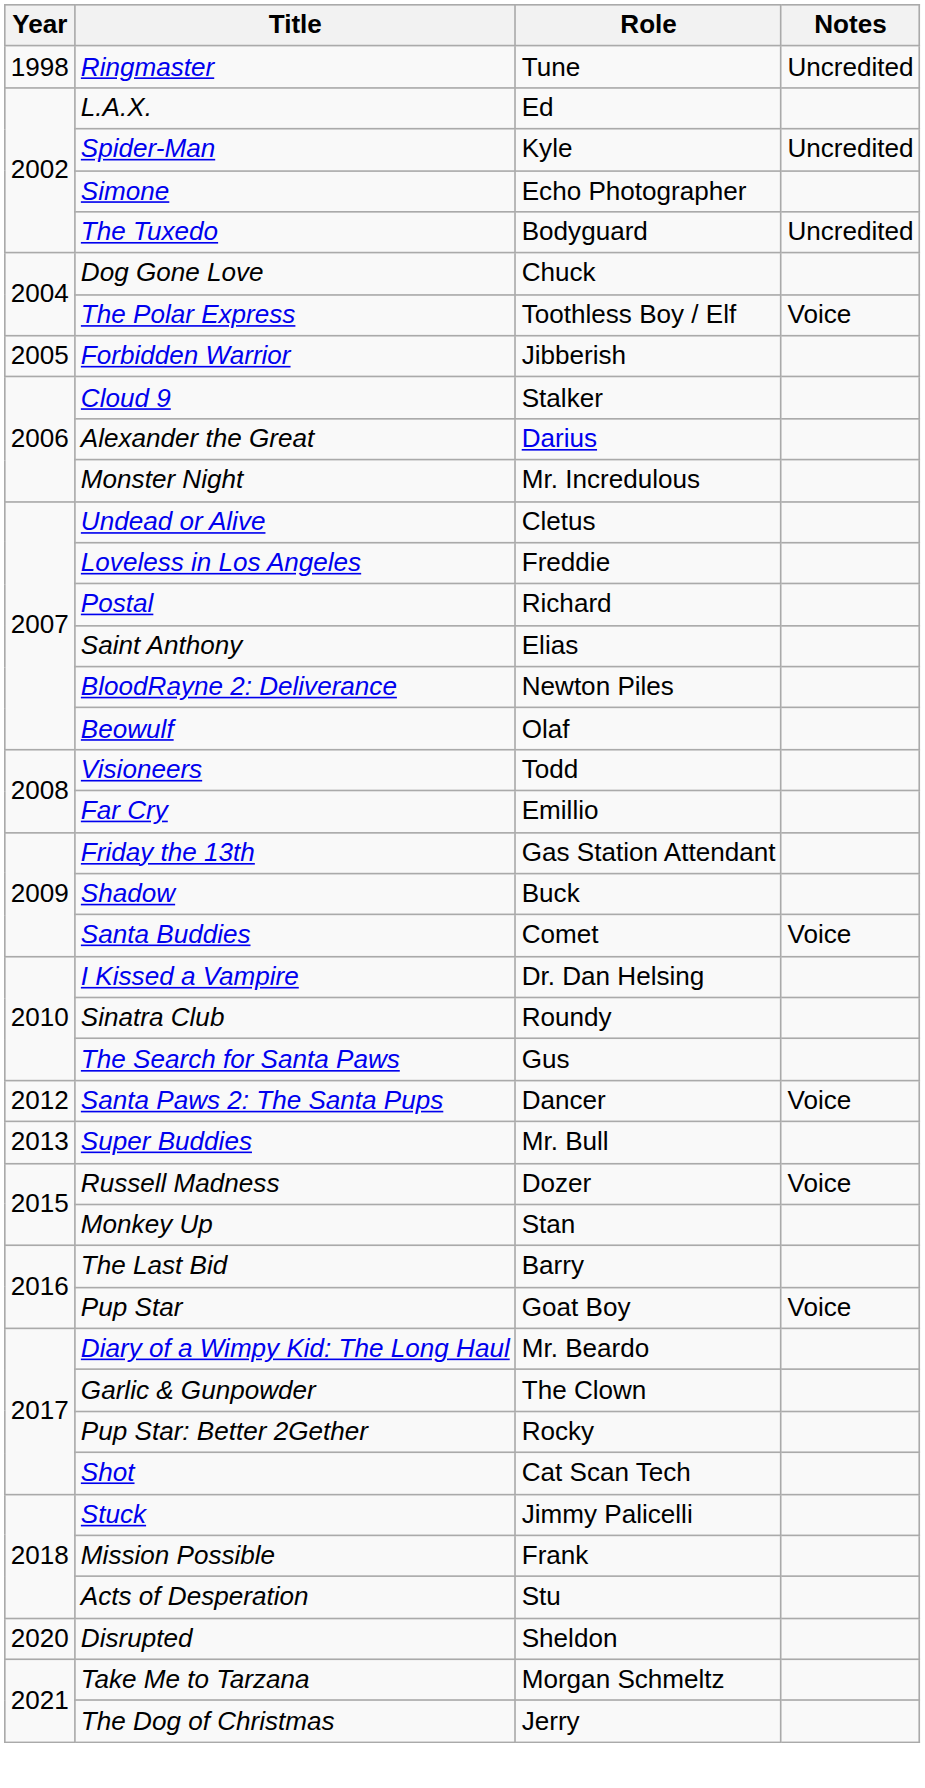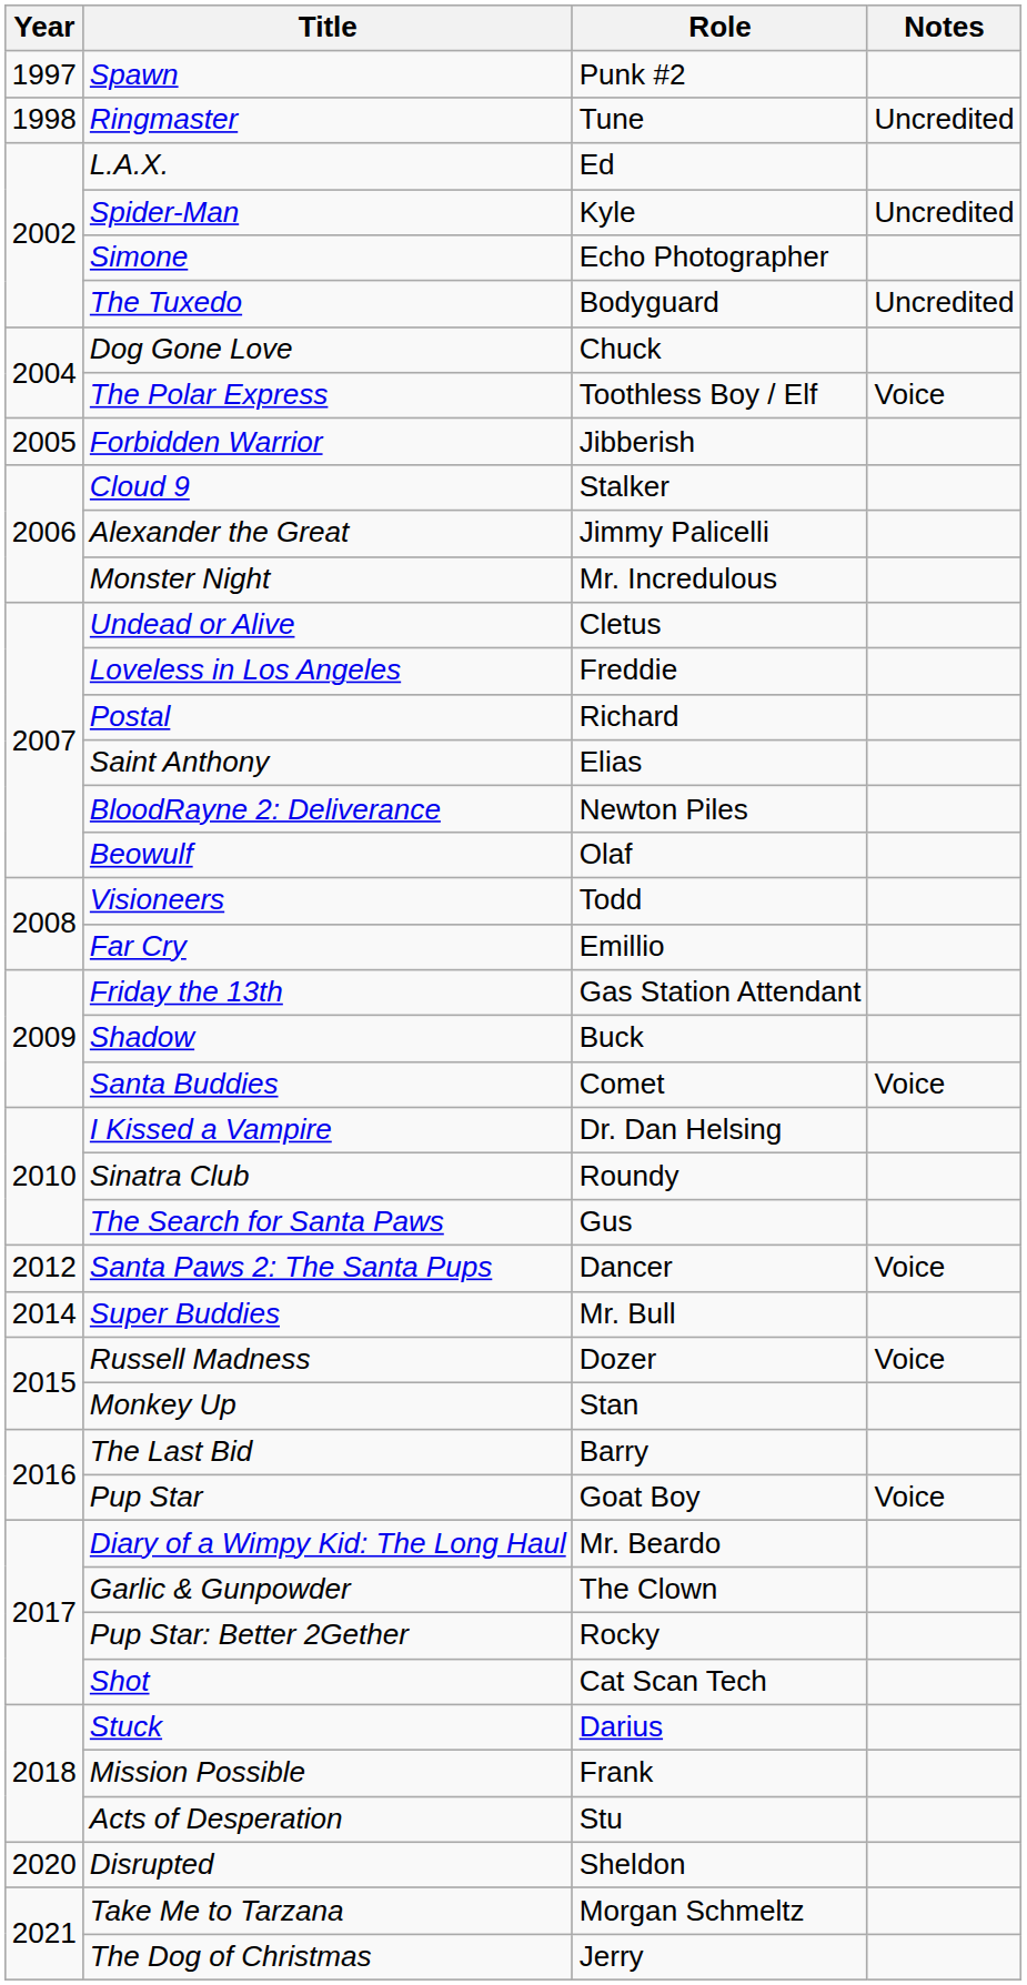 <table class="wikitable sortable">
 <tr>
 <th>Year</th>
 <th>Title</th>
 <th>Role</th>
 <th>Notes</th>
+</tr>
+<tr>
+<td>1997</td>
+<td><a href='#'><em>Spawn</em></a></td>
+<td>Punk #2</td>
+<td></td>
 </tr>
 <tr>
 <td>1998</td>
 <td><a href='#'><em>Ringmaster</em></a></td>
 <td>Tune</td>
 <td>Uncredited</td>
 </tr>
 <tr>
 <td rowspan=4>2002</td>
 <td><em>L.A.X.</em></td>
 <td>Ed</td>
 <td></td>
 </tr>
 <tr>
 <td><a href='#'><em>Spider-Man</em></a></td>
 <td>Kyle</td>
 <td>Uncredited</td>
 </tr>
 <tr>
 <td><a href='#'><em>Simone</em></a></td>
 <td>Echo Photographer</td>
 <td></td>
 </tr>
 <tr>
 <td><em><a href='#'>The Tuxedo</a></em></td>
 <td>Bodyguard</td>
 <td>Uncredited</td>
 </tr>
 <tr>
 <td rowspan=2>2004</td>
 <td><em>Dog Gone Love</em></td>
 <td>Chuck</td>
 <td></td>
 </tr>
 <tr>
 <td><a href='#'><em>The Polar Express</em></a></td>
 <td>Toothless Boy / Elf</td>
 <td>Voice</td>
 </tr>
 <tr>
 <td>2005</td>
 <td><em><a href='#'>Forbidden Warrior</a></em></td>
 <td>Jibberish</td>
 <td></td>
 </tr>
 <tr>
 <td rowspan=3>2006</td>
 <td><a href='#'><em>Cloud 9</em></a></td>
 <td>Stalker</td>
 <td></td>
 </tr>
 <tr>
 <td><em>Alexander the Great</em></td>
-<td><a href='#'>Darius</a></td>
+<td>Jimmy Palicelli</td>
 <td></td>
 </tr>
 <tr>
 <td><em>Monster Night</em></td>
 <td>Mr. Incredulous</td>
 <td></td>
 </tr>
 <tr>
 <td rowspan=6>2007</td>
 <td><em><a href='#'>Undead or Alive</a></em></td>
 <td>Cletus</td>
 <td></td>
 </tr>
 <tr>
 <td><em><a href='#'>Loveless in Los Angeles</a></em></td>
 <td>Freddie</td>
 <td></td>
 </tr>
 <tr>
 <td><a href='#'><em>Postal</em></a></td>
 <td>Richard</td>
 <td></td>
 </tr>
 <tr>
 <td><em>Saint Anthony</em></td>
 <td>Elias</td>
 <td></td>
 </tr>
 <tr>
 <td><em><a href='#'>BloodRayne 2: Deliverance</a></em></td>
 <td>Newton Piles</td>
 <td></td>
 </tr>
 <tr>
 <td><a href='#'><em>Beowulf</em></a></td>
 <td>Olaf</td>
 <td></td>
 </tr>
 <tr>
 <td rowspan=2>2008</td>
 <td><em><a href='#'>Visioneers</a></em></td>
 <td>Todd</td>
 <td></td>
 </tr>
 <tr>
 <td><a href='#'><em>Far Cry</em></a></td>
 <td>Emillio</td>
 <td></td>
 </tr>
 <tr>
 <td rowspan=3>2009</td>
 <td><a href='#'><em>Friday the 13th</em></a></td>
 <td>Gas Station Attendant</td>
 <td></td>
 </tr>
 <tr>
 <td><a href='#'><em>Shadow</em></a></td>
 <td>Buck</td>
 <td></td>
 </tr>
 <tr>
 <td><em><a href='#'>Santa Buddies</a></em></td>
 <td>Comet</td>
 <td>Voice</td>
 </tr>
 <tr>
 <td rowspan=3>2010</td>
 <td><em><a href='#'>I Kissed a Vampire</a></em></td>
 <td>Dr. Dan Helsing</td>
 <td></td>
 </tr>
 <tr>
 <td><em>Sinatra Club</em></td>
 <td>Roundy</td>
 <td></td>
 </tr>
 <tr>
 <td><em><a href='#'>The Search for Santa Paws</a></em></td>
 <td>Gus</td>
 <td></td>
 </tr>
 <tr>
 <td>2012</td>
 <td><em><a href='#'>Santa Paws 2: The Santa Pups</a></em></td>
 <td>Dancer</td>
 <td>Voice</td>
 </tr>
 <tr>
-<td>2013</td>
+<td>2014</td>
 <td><a href='#'><em>Super Buddies</em></a></td>
 <td>Mr. Bull</td>
 <td></td>
 </tr>
 <tr>
 <td rowspan=2>2015</td>
 <td><em>Russell Madness</em></td>
 <td>Dozer</td>
 <td>Voice</td>
 </tr>
 <tr>
 <td><em>Monkey Up</em></td>
 <td>Stan</td>
 <td></td>
 </tr>
 <tr>
 <td rowspan=2>2016</td>
 <td><em>The Last Bid</em></td>
 <td>Barry</td>
 <td></td>
 </tr>
 <tr>
 <td><em>Pup Star</em></td>
 <td>Goat Boy</td>
 <td>Voice</td>
 </tr>
 <tr>
 <td rowspan=4>2017</td>
 <td><a href='#'><em>Diary of a Wimpy Kid: The Long Haul</em></a></td>
 <td>Mr. Beardo</td>
 <td></td>
 </tr>
 <tr>
 <td><em>Garlic & Gunpowder</em></td>
 <td>The Clown</td>
 <td></td>
 </tr>
 <tr>
 <td><em>Pup Star: Better 2Gether</em></td>
 <td>Rocky</td>
 <td></td>
 </tr>
 <tr>
 <td><a href='#'><em>Shot</em></a></td>
 <td>Cat Scan Tech</td>
 <td></td>
 </tr>
 <tr>
 <td rowspan=3>2018</td>
 <td><a href='#'><em>Stuck</em></a></td>
-<td>Jimmy Palicelli</td>
+<td><a href='#'>Darius</a></td>
 <td></td>
 </tr>
 <tr>
 <td><em>Mission Possible</em></td>
 <td>Frank</td>
 <td></td>
 </tr>
 <tr>
 <td><em>Acts of Desperation</em></td>
 <td>Stu</td>
 <td></td>
 </tr>
 <tr>
 <td>2020</td>
 <td><em>Disrupted</em></td>
 <td>Sheldon</td>
 <td></td>
 </tr>
 <tr>
 <td rowspan=2>2021</td>
 <td><em>Take Me to Tarzana</em></td>
 <td>Morgan Schmeltz</td>
 <td></td>
 </tr>
 <tr>
 <td><em>The Dog of Christmas</em></td>
 <td>Jerry</td>
 <td></td>
 </tr>
 </table>
